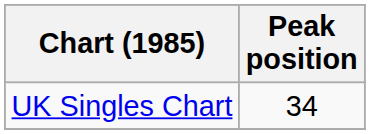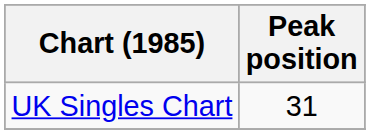 <table class="wikitable">
 <tr>
 <th align="left">Chart (1985)</th>
 <th align="left">Peak<br>position</th>
 </tr>
 <tr>
 <td align="left"><a href='#'>UK Singles Chart</a></td>
-<td align="center">34</td>
+<td align="center">31</td>
 </tr>
 <tr>
 </tr>
 </table>
